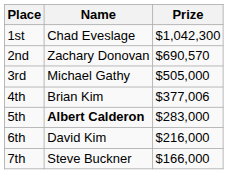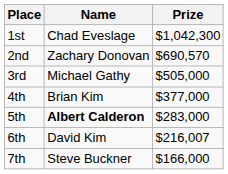 <table class="wikitable">
 <tr>
 <th>Place</th>
 <th>Name</th>
 <th>Prize</th>
 </tr>
 <tr>
 <td>1st</td>
 <td> Chad Eveslage</td>
 <td>$1,042,300</td>
 </tr>
 <tr>
 <td>2nd</td>
 <td> Zachary Donovan</td>
 <td>$690,570</td>
 </tr>
 <tr>
 <td>3rd</td>
 <td> Michael Gathy</td>
 <td>$505,000</td>
 </tr>
 <tr>
 <td>4th</td>
 <td> Brian Kim</td>
-<td>$377,006</td>
+<td>$377,000</td>
 </tr>
 <tr>
 <td>5th</td>
 <td><strong> Albert Calderon</strong></td>
 <td>$283,000</td>
 </tr>
 <tr>
 <td>6th</td>
 <td> David Kim</td>
-<td>$216,000</td>
+<td>$216,007</td>
 </tr>
 <tr>
 <td>7th</td>
 <td> Steve Buckner</td>
 <td>$166,000</td>
 </tr>
 </table>
